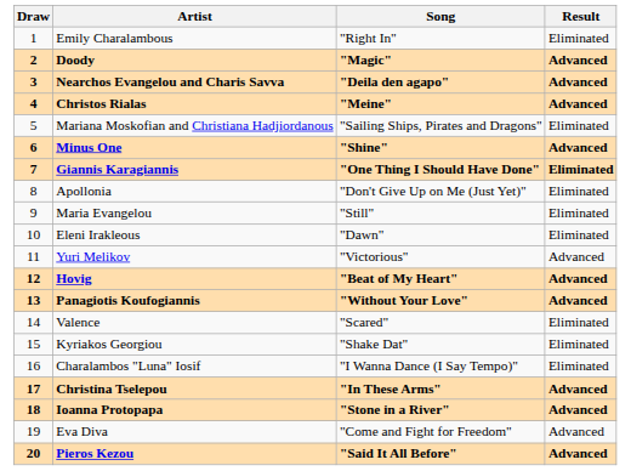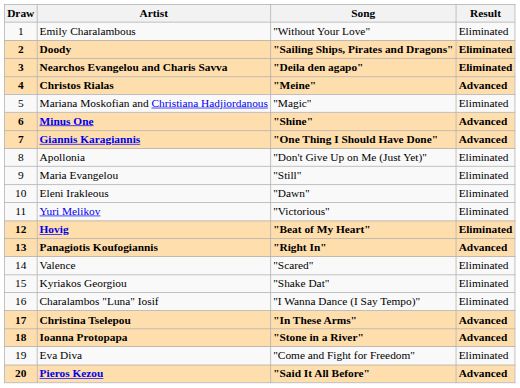 <table class="wikitable sortable" style="text-align:center; margin-left: auto; margin-right: auto">
 <tr>
 <th>Draw</th>
 <th>Artist</th>
 <th>Song</th>
 <th>Result</th>
 </tr>
 <tr>
 <td>1</td>
 <td align="left">Emily Charalambous</td>
-<td align="left">"Right In"</td>
+<td align="left">"Without Your Love"</td>
 <td align="left">Eliminated</td>
 </tr>
 <tr style="font-weight:bold; background:#FFDEAD;">
 <td>2</td>
 <td align="left">Doody</td>
-<td align="left">"Magic"</td>
-<td align="left">Advanced</td>
+<td align="left">"Sailing Ships, Pirates and Dragons"</td>
+<td align="left">Eliminated</td>
 </tr>
 <tr style="font-weight:bold; background:#FFDEAD;">
 <td>3</td>
 <td align="left">Nearchos Evangelou and Charis Savva</td>
 <td align="left">"Deila den agapo"</td>
-<td align="left">Advanced</td>
+<td align="left">Eliminated</td>
 </tr>
 <tr style="font-weight:bold; background:#FFDEAD;">
 <td>4</td>
 <td align="left">Christos Rialas</td>
 <td align="left">"Meine"</td>
 <td align="left">Advanced</td>
 </tr>
 <tr>
 <td>5</td>
 <td align="left">Mariana Moskofian and <a href='#'>Christiana Hadjiordanous</a></td>
-<td align="left">"Sailing Ships, Pirates and Dragons"</td>
+<td align="left">"Magic"</td>
 <td align="left">Eliminated</td>
 </tr>
 <tr style="font-weight:bold; background:#FFDEAD;">
 <td>6</td>
 <td align="left"><a href='#'>Minus One</a></td>
 <td align="left">"Shine"</td>
 <td align="left">Advanced</td>
 </tr>
 <tr style="font-weight:bold; background:#FFDEAD;">
 <td>7</td>
 <td align="left"><a href='#'>Giannis Karagiannis</a></td>
 <td align="left">"One Thing I Should Have Done"</td>
-<td align="left">Eliminated</td>
+<td align="left">Advanced</td>
 </tr>
 <tr>
 <td>8</td>
 <td align="left">Apollonia</td>
 <td align="left">"Don't Give Up on Me (Just Yet)"</td>
 <td align="left">Eliminated</td>
 </tr>
 <tr>
 <td>9</td>
 <td align="left">Maria Evangelou</td>
 <td align="left">"Still"</td>
 <td align="left">Eliminated</td>
 </tr>
 <tr>
 <td>10</td>
 <td align="left">Eleni Irakleous</td>
 <td align="left">"Dawn"</td>
 <td align="left">Eliminated</td>
 </tr>
 <tr>
 <td>11</td>
 <td align="left"><a href='#'>Yuri Melikov</a></td>
 <td align="left">"Victorious"</td>
-<td align="left">Advanced</td>
+<td align="left">Eliminated</td>
 </tr>
 <tr style="font-weight:bold; background:#FFDEAD;">
 <td>12</td>
 <td align="left"><a href='#'>Hovig</a></td>
 <td align="left">"Beat of My Heart"</td>
-<td align="left">Advanced</td>
+<td align="left">Eliminated</td>
 </tr>
 <tr style="font-weight:bold; background:#FFDEAD;">
 <td>13</td>
 <td align="left">Panagiotis Koufogiannis</td>
-<td align="left">"Without Your Love"</td>
+<td align="left">"Right In"</td>
 <td align="left">Advanced</td>
 </tr>
 <tr>
 <td>14</td>
 <td align="left">Valence</td>
 <td align="left">"Scared"</td>
 <td align="left">Eliminated</td>
 </tr>
 <tr>
 <td>15</td>
 <td align="left">Kyriakos Georgiou</td>
 <td align="left">"Shake Dat"</td>
 <td align="left">Eliminated</td>
 </tr>
 <tr>
 <td>16</td>
 <td align="left">Charalambos "Luna" Iosif</td>
 <td align="left">"I Wanna Dance (I Say Tempo)"</td>
 <td align="left">Eliminated</td>
 </tr>
 <tr style="font-weight:bold; background:#FFDEAD;">
 <td>17</td>
 <td align="left">Christina Tselepou</td>
 <td align="left">"In These Arms"</td>
 <td align="left">Advanced</td>
 </tr>
 <tr style="font-weight:bold; background:#FFDEAD;">
 <td>18</td>
 <td align="left">Ioanna Protopapa</td>
 <td align="left">"Stone in a River"</td>
 <td align="left">Advanced</td>
 </tr>
 <tr>
 <td>19</td>
 <td align="left">Eva Diva</td>
 <td align="left">"Come and Fight for Freedom"</td>
-<td align="left">Advanced</td>
+<td align="left">Eliminated</td>
 </tr>
 <tr style="font-weight:bold; background:#FFDEAD;">
 <td>20</td>
 <td align="left"><a href='#'>Pieros Kezou</a></td>
 <td align="left">"Said It All Before"</td>
 <td align="left">Advanced</td>
 </tr>
 </table>
